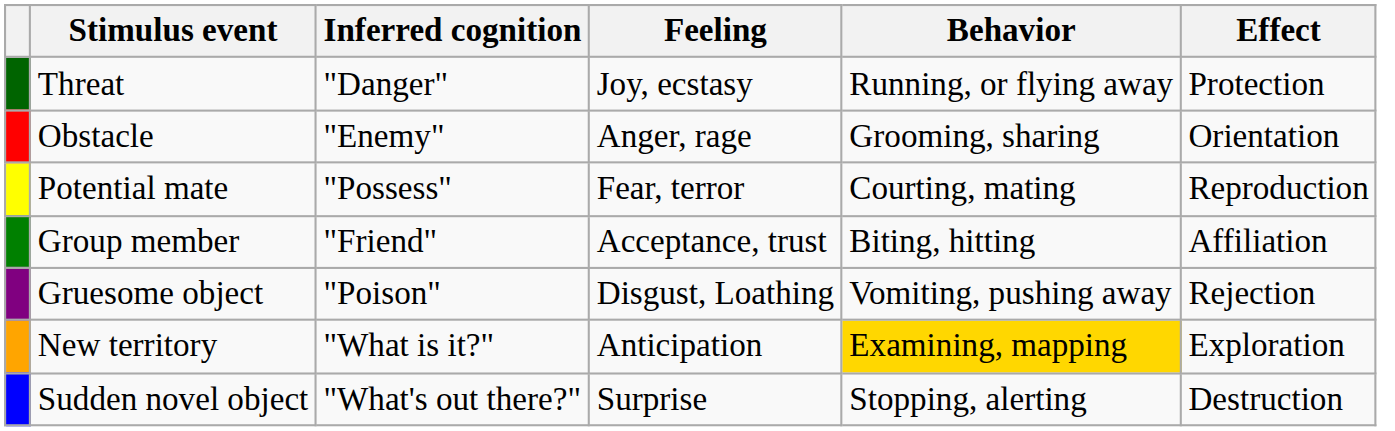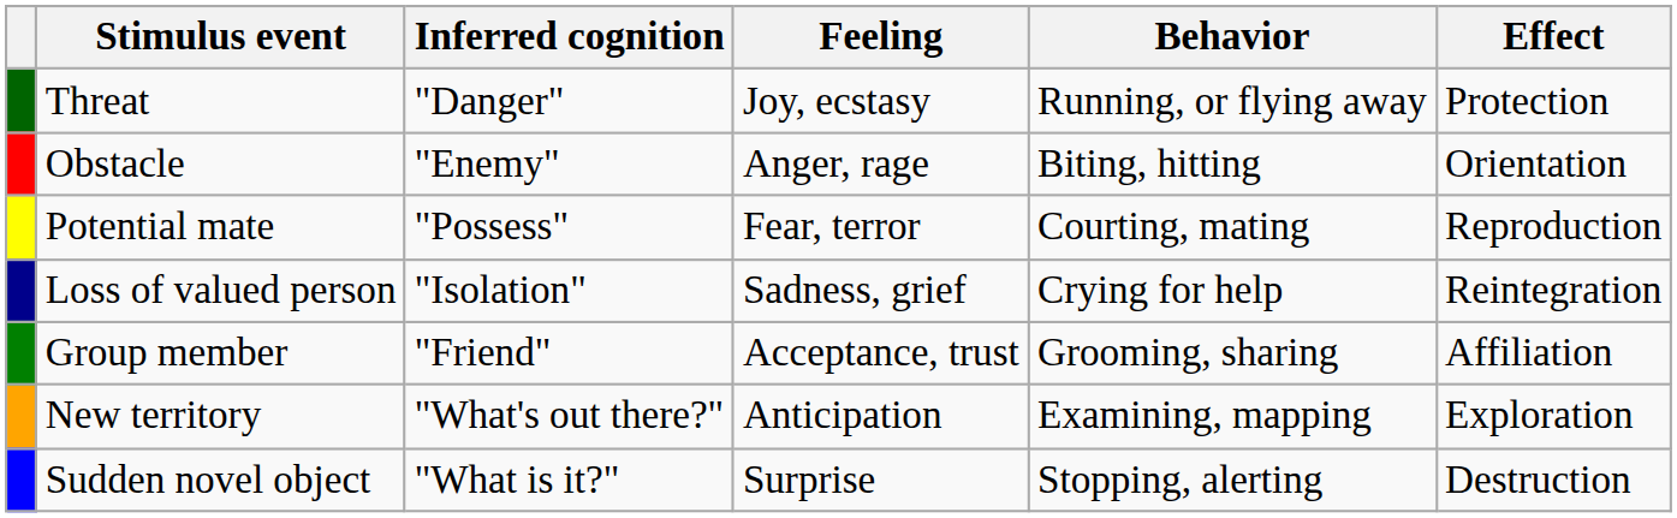 <table class="wikitable">
 <tr>
 <th style="width:0.3em"></th>
 <th>Stimulus event</th>
 <th>Inferred cognition</th>
 <th>Feeling</th>
 <th>Behavior</th>
 <th>Effect</th>
 </tr>
 <tr>
 <td style="background:darkgreen"></td>
 <td>Threat</td>
 <td>"Danger"</td>
 <td>Joy, ecstasy</td>
 <td>Running, or flying away</td>
 <td>Protection</td>
 </tr>
 <tr>
 <td style="background:red"></td>
 <td>Obstacle</td>
 <td>"Enemy"</td>
 <td>Anger, rage</td>
-<td>Grooming, sharing</td>
+<td>Biting, hitting</td>
 <td>Orientation</td>
 </tr>
 <tr>
 <td style="background:yellow"></td>
 <td>Potential mate</td>
 <td>"Possess"</td>
 <td>Fear, terror</td>
 <td>Courting, mating</td>
 <td>Reproduction</td>
 </tr>
 <tr>
+<td style="background:darkblue"></td>
+<td>Loss of valued person</td>
+<td>"Isolation"</td>
+<td>Sadness, grief</td>
+<td>Crying for help</td>
+<td>Reintegration</td>
+</tr>
+<tr>
 <td style="background:green"></td>
 <td>Group member</td>
 <td>"Friend"</td>
 <td>Acceptance, trust</td>
-<td>Biting, hitting</td>
+<td>Grooming, sharing</td>
 <td>Affiliation</td>
-</tr>
-<tr>
-<td style="background:purple"></td>
-<td>Gruesome object</td>
-<td>"Poison"</td>
-<td>Disgust, Loathing</td>
-<td>Vomiting, pushing away</td>
-<td>Rejection</td>
 </tr>
 <tr>
 <td style="background:orange"></td>
 <td>New territory</td>
-<td>"What is it?"</td>
+<td>"What's out there?"</td>
 <td>Anticipation</td>
-<td style="background: gold;">Examining, mapping</td>
+<td>Examining, mapping</td>
 <td>Exploration</td>
 </tr>
 <tr>
 <td style="background:blue"></td>
 <td>Sudden novel object</td>
-<td>"What's out there?"</td>
+<td>"What is it?"</td>
 <td>Surprise</td>
 <td>Stopping, alerting</td>
 <td>Destruction</td>
 </tr>
 </table>
